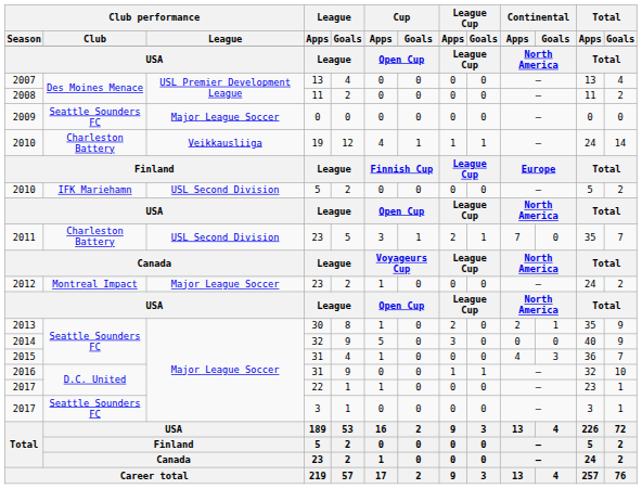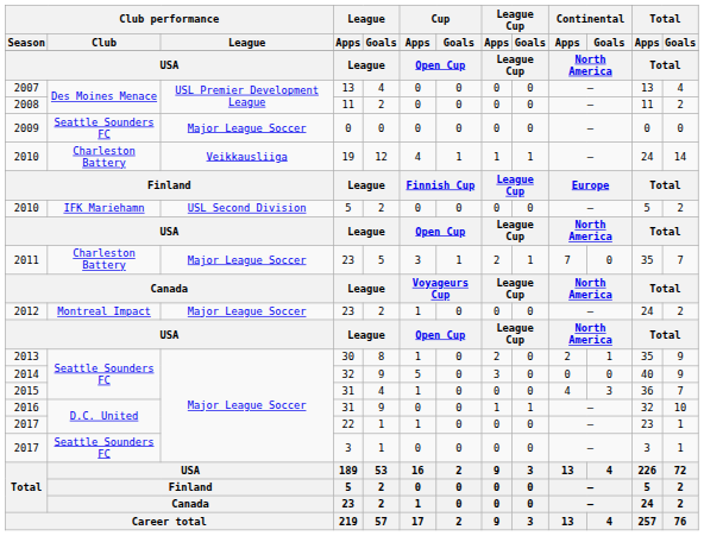 <table class="wikitable" style="text-align:center">
 <tr>
 <th colspan=3>Club performance</th>
 <th colspan=2>League</th>
 <th colspan=2>Cup</th>
 <th colspan=2>League Cup</th>
 <th colspan=2>Continental</th>
 <th colspan=2>Total</th>
 </tr>
 <tr>
 <th>Season</th>
 <th>Club</th>
 <th>League</th>
 <th>Apps</th>
 <th>Goals</th>
 <th>Apps</th>
 <th>Goals</th>
 <th>Apps</th>
 <th>Goals</th>
 <th>Apps</th>
 <th>Goals</th>
 <th>Apps</th>
 <th>Goals</th>
 </tr>
 <tr>
 </tr>
 <tr>
 <th colspan=3>USA</th>
 <th colspan=2>League</th>
 <th colspan=2><a href='#'>Open Cup</a></th>
 <th colspan=2>League Cup</th>
 <th colspan=2><a href='#'>North America</a></th>
 <th colspan=2>Total</th>
 </tr>
 <tr>
 <td>2007</td>
 <td rowspan="2"><a href='#'>Des Moines Menace</a></td>
 <td rowspan="2"><a href='#'>USL Premier Development League</a></td>
 <td>13</td>
 <td>4</td>
 <td>0</td>
 <td>0</td>
 <td>0</td>
 <td>0</td>
 <td colspan="2">—</td>
 <td>13</td>
 <td>4</td>
 </tr>
 <tr>
 <td>2008</td>
 <td>11</td>
 <td>2</td>
 <td>0</td>
 <td>0</td>
 <td>0</td>
 <td>0</td>
 <td colspan="2">—</td>
 <td>11</td>
 <td>2</td>
 </tr>
 <tr>
 <td>2009</td>
 <td><a href='#'>Seattle Sounders FC</a></td>
 <td><a href='#'>Major League Soccer</a></td>
 <td>0</td>
 <td>0</td>
 <td>0</td>
 <td>0</td>
 <td>0</td>
 <td>0</td>
 <td colspan="2">—</td>
 <td>0</td>
 <td>0</td>
 </tr>
 <tr>
 <td>2010</td>
 <td><a href='#'>Charleston Battery</a></td>
 <td><a href='#'>Veikkausliiga</a></td>
 <td>19</td>
 <td>12</td>
 <td>4</td>
 <td>1</td>
 <td>1</td>
 <td>1</td>
 <td colspan="2">—</td>
 <td>24</td>
 <td>14</td>
 </tr>
 <tr>
 <th colspan=3>Finland</th>
 <th colspan=2>League</th>
 <th colspan=2><a href='#'>Finnish Cup</a></th>
 <th colspan=2><a href='#'>League Cup</a></th>
 <th colspan=2><a href='#'>Europe</a></th>
 <th colspan=2>Total</th>
 </tr>
 <tr>
 <td>2010</td>
 <td><a href='#'>IFK Mariehamn</a></td>
 <td><a href='#'>USL Second Division</a></td>
 <td>5</td>
 <td>2</td>
 <td>0</td>
 <td>0</td>
 <td>0</td>
 <td>0</td>
 <td colspan="2">—</td>
 <td>5</td>
 <td>2</td>
 </tr>
 <tr>
 <th colspan=3>USA</th>
 <th colspan=2>League</th>
 <th colspan=2><a href='#'>Open Cup</a></th>
 <th colspan=2>League Cup</th>
 <th colspan=2><a href='#'>North America</a></th>
 <th colspan=2>Total</th>
 </tr>
 <tr>
 <td>2011</td>
 <td><a href='#'>Charleston Battery</a></td>
-<td><a href='#'>USL Second Division</a></td>
+<td><a href='#'>Major League Soccer</a></td>
 <td>23</td>
 <td>5</td>
 <td>3</td>
 <td>1</td>
 <td>2</td>
 <td>1</td>
 <td>7</td>
 <td>0</td>
 <td>35</td>
 <td>7</td>
 </tr>
 <tr>
 <th colspan=3>Canada</th>
 <th colspan=2>League</th>
 <th colspan=2><a href='#'>Voyageurs Cup</a></th>
 <th colspan=2>League Cup</th>
 <th colspan=2><a href='#'>North America</a></th>
 <th colspan=2>Total</th>
 </tr>
 <tr>
 <td>2012</td>
 <td><a href='#'>Montreal Impact</a></td>
 <td><a href='#'>Major League Soccer</a></td>
 <td>23</td>
 <td>2</td>
 <td>1</td>
 <td>0</td>
 <td>0</td>
 <td>0</td>
 <td colspan="2">—</td>
 <td>24</td>
 <td>2</td>
 </tr>
 <tr>
 <th colspan=3>USA</th>
 <th colspan=2>League</th>
 <th colspan=2><a href='#'>Open Cup</a></th>
 <th colspan=2>League Cup</th>
 <th colspan=2><a href='#'>North America</a></th>
 <th colspan=2>Total</th>
 </tr>
 <tr>
 <td>2013</td>
 <td rowspan=3><a href='#'>Seattle Sounders FC</a></td>
 <td rowspan=6><a href='#'>Major League Soccer</a></td>
 <td>30</td>
 <td>8</td>
 <td>1</td>
 <td>0</td>
 <td>2</td>
 <td>0</td>
 <td>2</td>
 <td>1</td>
 <td>35</td>
 <td>9</td>
 </tr>
 <tr>
 <td>2014</td>
 <td>32</td>
 <td>9</td>
 <td>5</td>
 <td>0</td>
 <td>3</td>
 <td>0</td>
 <td>0</td>
 <td>0</td>
 <td>40</td>
 <td>9</td>
 </tr>
 <tr>
 <td>2015</td>
 <td>31</td>
 <td>4</td>
 <td>1</td>
 <td>0</td>
 <td>0</td>
 <td>0</td>
 <td>4</td>
 <td>3</td>
 <td>36</td>
 <td>7</td>
 </tr>
 <tr>
 <td>2016</td>
 <td rowspan=2><a href='#'>D.C. United</a></td>
 <td>31</td>
 <td>9</td>
 <td>0</td>
 <td>0</td>
 <td>1</td>
 <td>1</td>
 <td colspan="2">—</td>
 <td>32</td>
 <td>10</td>
 </tr>
 <tr>
 <td>2017</td>
 <td>22</td>
 <td>1</td>
 <td>1</td>
 <td>0</td>
 <td>0</td>
 <td>0</td>
 <td colspan="2">—</td>
 <td>23</td>
 <td>1</td>
 </tr>
 <tr>
 <td>2017</td>
 <td><a href='#'>Seattle Sounders FC</a></td>
 <td>3</td>
 <td>1</td>
 <td>0</td>
 <td>0</td>
 <td>0</td>
 <td>0</td>
 <td colspan="2">—</td>
 <td>3</td>
 <td>1</td>
 </tr>
 <tr>
 <th rowspan=3>Total</th>
 <th colspan=2>USA</th>
 <th>189</th>
 <th>53</th>
 <th>16</th>
 <th>2</th>
 <th>9</th>
 <th>3</th>
 <th>13</th>
 <th>4</th>
 <th>226</th>
 <th>72</th>
 </tr>
 <tr>
 <th colspan=2>Finland</th>
 <th>5</th>
 <th>2</th>
 <th>0</th>
 <th>0</th>
 <th>0</th>
 <th>0</th>
 <th colspan="2">—</th>
 <th>5</th>
 <th>2</th>
 </tr>
 <tr>
 <th colspan=2>Canada</th>
 <th>23</th>
 <th>2</th>
 <th>1</th>
 <th>0</th>
 <th>0</th>
 <th>0</th>
 <th colspan="2">—</th>
 <th>24</th>
 <th>2</th>
 </tr>
 <tr>
 <th colspan=3>Career total</th>
 <th>219</th>
 <th>57</th>
 <th>17</th>
 <th>2</th>
 <th>9</th>
 <th>3</th>
 <th>13</th>
 <th>4</th>
 <th>257</th>
 <th>76</th>
 </tr>
 </table>
